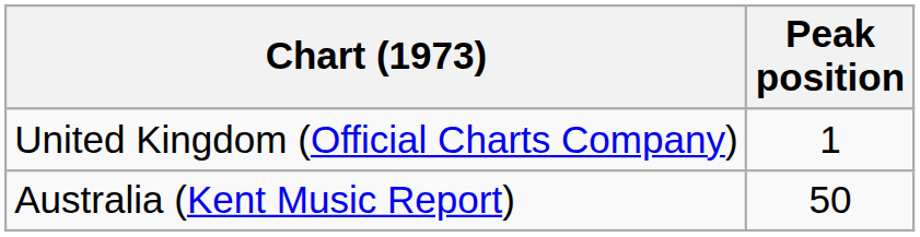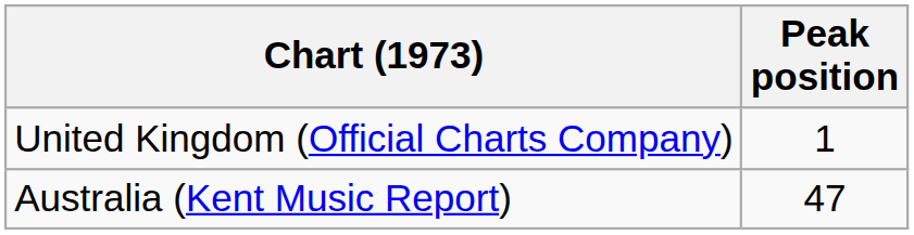 <table class="wikitable">
 <tr>
 <th>Chart (1973)</th>
 <th>Peak<br>position</th>
 </tr>
 <tr>
 <td>United Kingdom (<a href='#'>Official Charts Company</a>)</td>
 <td style="text-align:center;">1</td>
 </tr>
 <tr>
 <td>Australia (<a href='#'>Kent Music Report</a>)</td>
-<td style="text-align:center;">50</td>
+<td style="text-align:center;">47</td>
 </tr>
 </table>
